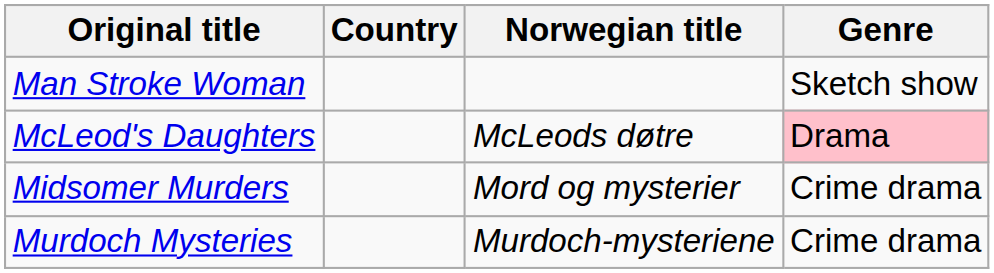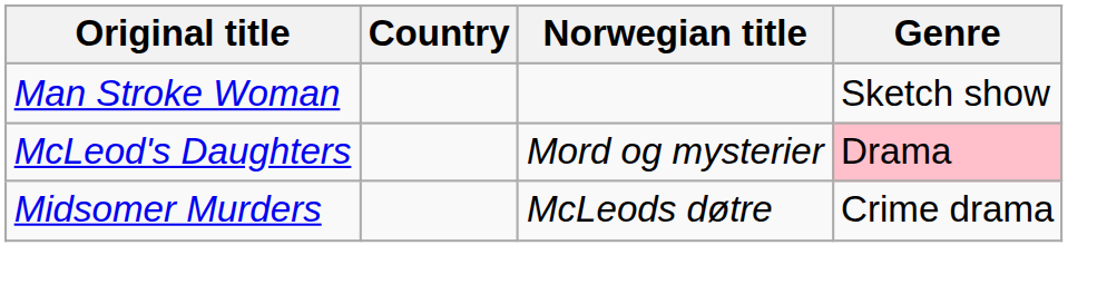 <table class="wikitable">
 <tr>
 <th>Original title</th>
 <th>Country</th>
 <th>Norwegian title</th>
 <th>Genre</th>
 </tr>
 <tr>
 <td><em><a href='#'>Man Stroke Woman</a></em></td>
 <td></td>
 <td></td>
 <td>Sketch show</td>
 </tr>
 <tr>
 <td><em><a href='#'>McLeod's Daughters</a></em></td>
 <td></td>
-<td><em>McLeods døtre</em></td>
+<td><em>Mord og mysterier</em></td>
 <td style="background: pink;">Drama</td>
 </tr>
 <tr>
 <td><em><a href='#'>Midsomer Murders</a></em></td>
 <td></td>
-<td><em>Mord og mysterier</em></td>
-<td>Crime drama</td>
-</tr>
-<tr>
-<td><em><a href='#'>Murdoch Mysteries</a></em></td>
-<td></td>
-<td><em>Murdoch-mysteriene</em></td>
+<td><em>McLeods døtre</em></td>
 <td>Crime drama</td>
 </tr>
 </table>
